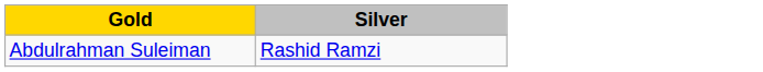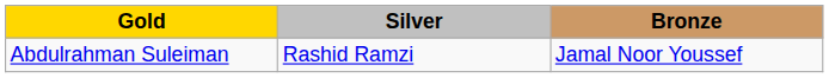 <table class="wikitable" style="text-align:left">
 <tr align="center">
 <td width=200 bgcolor=gold><strong>Gold</strong></td>
 <td width=200 bgcolor=silver><strong>Silver</strong></td>
+<td width=200 bgcolor=CC9966><strong>Bronze</strong></td>
 </tr>
 <tr>
 <td><a href='#'>Abdulrahman Suleiman</a><br><em></em></td>
 <td><a href='#'>Rashid Ramzi</a><br><em></em></td>
+<td><a href='#'>Jamal Noor Youssef</a><br><em></em></td>
 </tr>
 </table>
